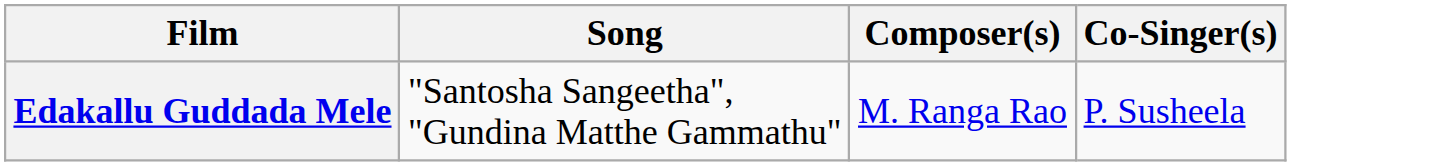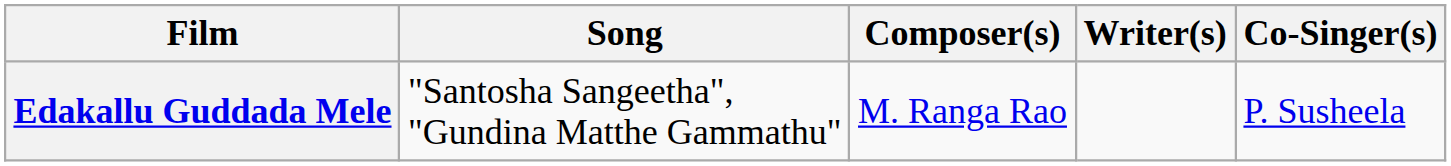 <table class="wikitable">
 <tr>
 <th>Film</th>
 <th>Song</th>
 <th>Composer(s)</th>
+<th>Writer(s)</th>
 <th>Co-Singer(s)</th>
 </tr>
 <tr>
 <th><a href='#'>Edakallu Guddada Mele</a></th>
 <td>"Santosha Sangeetha",<br>"Gundina Matthe Gammathu"</td>
 <td><a href='#'>M. Ranga Rao</a></td>
+<td></td>
 <td><a href='#'>P. Susheela</a></td>
 </tr>
 </table>
